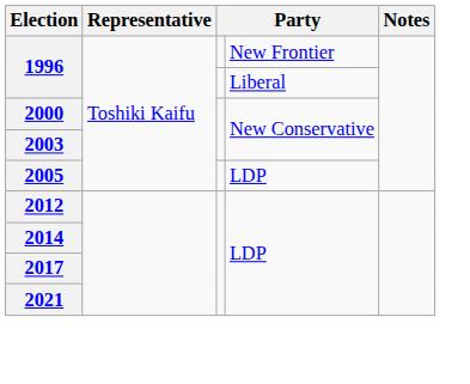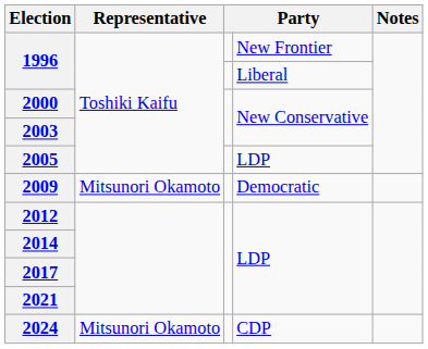 <table class=wikitable>
 <tr valign=bottom>
 <th>Election</th>
 <th>Representative</th>
 <th colspan="2">Party</th>
 <th>Notes</th>
 </tr>
 <tr>
 <th rowspan="2"><a href='#'>1996</a></th>
 <td rowspan="5"><a href='#'>Toshiki Kaifu</a></td>
 <td bgcolor=></td>
 <td><a href='#'>New Frontier</a></td>
 <td rowspan="5"></td>
 </tr>
 <tr>
 <td bgcolor=></td>
 <td><a href='#'>Liberal</a></td>
 </tr>
 <tr>
 <th><a href='#'>2000</a></th>
 <td rowspan="2" bgcolor=></td>
 <td rowspan="2"><a href='#'>New Conservative</a></td>
 </tr>
 <tr>
 <th><a href='#'>2003</a></th>
 </tr>
 <tr>
 <th><a href='#'>2005</a></th>
 <td bgcolor=></td>
 <td><a href='#'>LDP</a></td>
 </tr>
 <tr>
+<th><a href='#'>2009</a></th>
+<td><a href='#'>Mitsunori Okamoto</a></td>
+<td bgcolor=></td>
+<td><a href='#'>Democratic</a></td>
+<td></td>
+</tr>
+<tr>
 <th><a href='#'>2012</a></th>
 <td rowspan="4"></td>
 <td rowspan="4" bgcolor=></td>
 <td rowspan="4"><a href='#'>LDP</a></td>
 <td rowspan="4"></td>
 </tr>
 <tr>
 <th><a href='#'>2014</a></th>
 </tr>
 <tr>
 <th><a href='#'>2017</a></th>
 </tr>
 <tr>
 <th><a href='#'>2021</a></th>
 </tr>
+<tr>
+<th><a href='#'>2024</a></th>
+<td><a href='#'>Mitsunori Okamoto</a></td>
+<td bgcolor=></td>
+<td><a href='#'>CDP</a></td>
+<td></td>
+</tr>
 </table>
